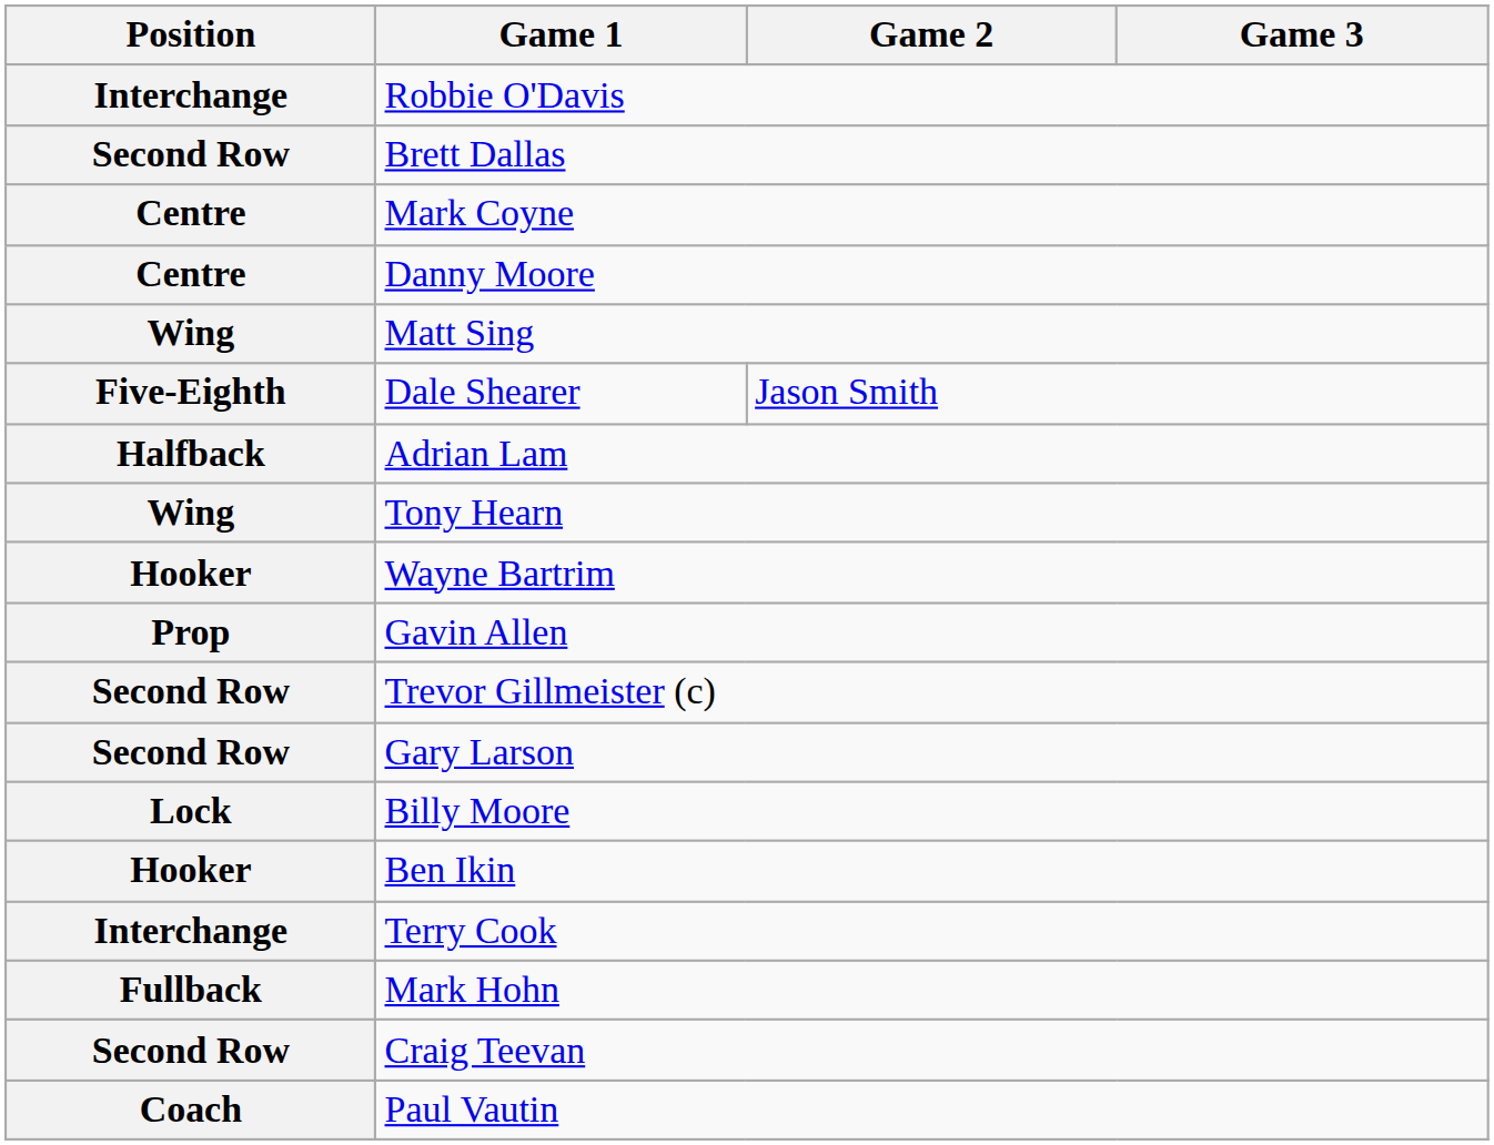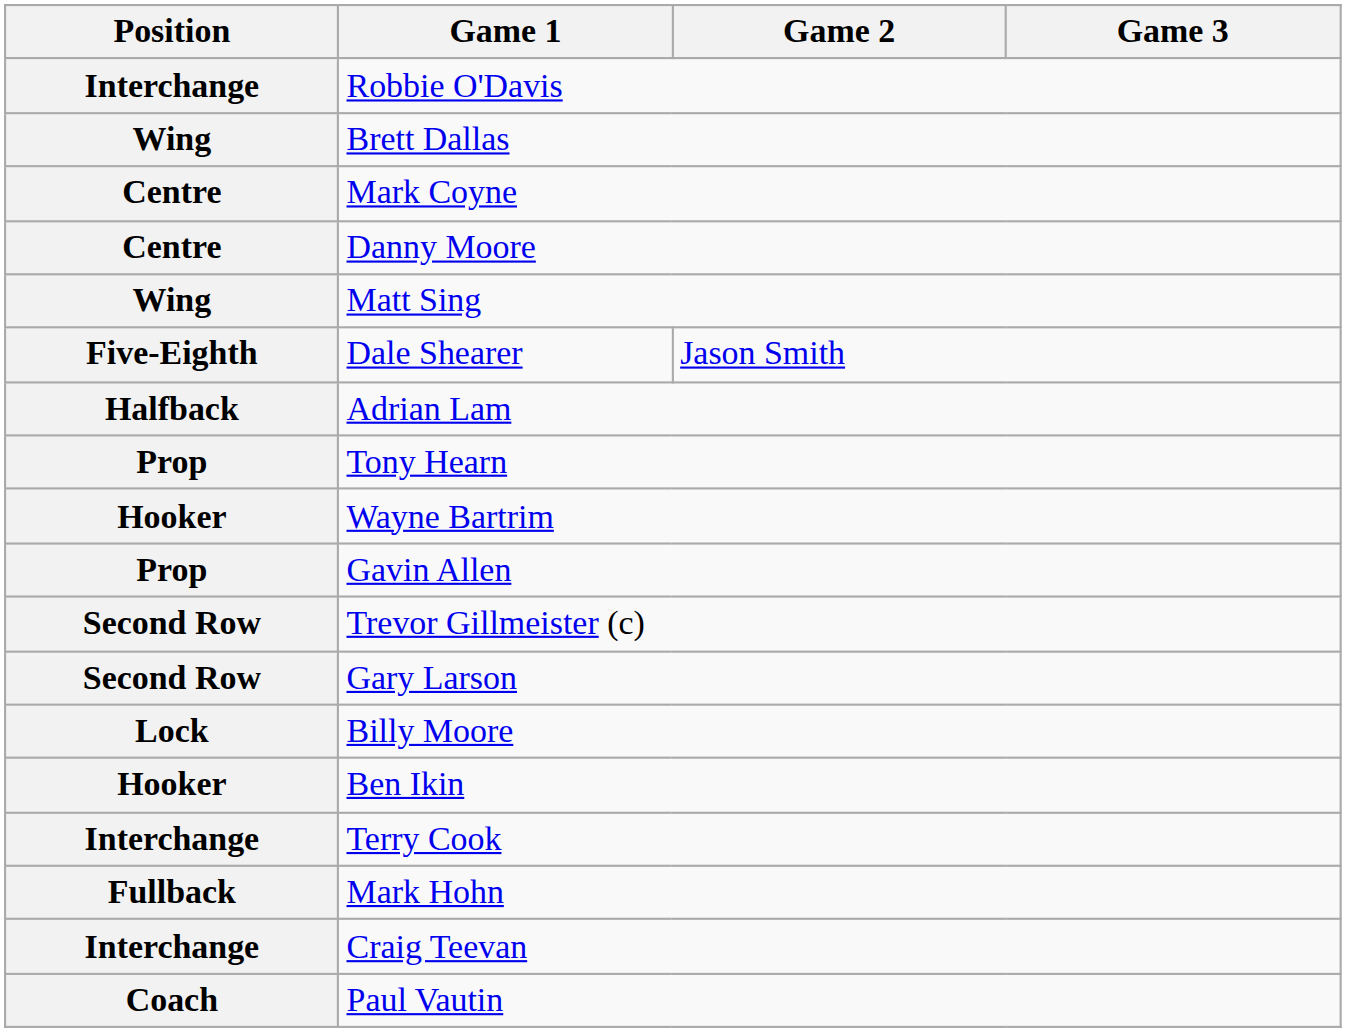 <table class="wikitable">
 <tr>
 <th style="width:150px;">Position</th>
 <th style="width:150px;">Game 1</th>
 <th style="width:150px;">Game 2</th>
 <th style="width:150px;">Game 3</th>
 </tr>
 <tr>
 <th>Interchange</th>
 <td colspan="3"> <a href='#'>Robbie O'Davis</a></td>
 </tr>
 <tr>
-<th>Second Row</th>
+<th>Wing</th>
 <td colspan="3"> <a href='#'>Brett Dallas</a></td>
 </tr>
 <tr>
 <th>Centre</th>
 <td colspan="3"> <a href='#'>Mark Coyne</a></td>
 </tr>
 <tr>
 <th>Centre</th>
 <td colspan="3"> <a href='#'>Danny Moore</a></td>
 </tr>
 <tr>
 <th>Wing</th>
 <td colspan="3"> <a href='#'>Matt Sing</a></td>
 </tr>
 <tr>
 <th>Five-Eighth</th>
 <td> <a href='#'>Dale Shearer</a></td>
 <td colspan="2"> <a href='#'>Jason Smith</a></td>
 </tr>
 <tr>
 <th>Halfback</th>
 <td colspan="3"> <a href='#'>Adrian Lam</a></td>
 </tr>
 <tr>
-<th>Wing</th>
+<th>Prop</th>
 <td colspan="3"> <a href='#'>Tony Hearn</a></td>
 </tr>
 <tr>
 <th>Hooker</th>
 <td colspan="3"> <a href='#'>Wayne Bartrim</a></td>
 </tr>
 <tr>
 <th>Prop</th>
 <td colspan="3"> <a href='#'>Gavin Allen</a></td>
 </tr>
 <tr>
 <th>Second Row</th>
 <td colspan="3"> <a href='#'>Trevor Gillmeister</a> (c)</td>
 </tr>
 <tr>
 <th>Second Row</th>
 <td colspan="3"> <a href='#'>Gary Larson</a></td>
 </tr>
 <tr>
 <th>Lock</th>
 <td colspan="3"> <a href='#'>Billy Moore</a></td>
 </tr>
 <tr>
 <th>Hooker</th>
 <td colspan="3"> <a href='#'>Ben Ikin</a></td>
 </tr>
 <tr>
 <th>Interchange</th>
 <td colspan="3"> <a href='#'>Terry Cook</a></td>
 </tr>
 <tr>
 <th>Fullback</th>
 <td colspan="3"> <a href='#'>Mark Hohn</a></td>
 </tr>
 <tr>
-<th>Second Row</th>
+<th>Interchange</th>
 <td colspan="3"> <a href='#'>Craig Teevan</a></td>
 </tr>
 <tr>
 <th>Coach</th>
 <td colspan="3"> <a href='#'>Paul Vautin</a></td>
 </tr>
 </table>
